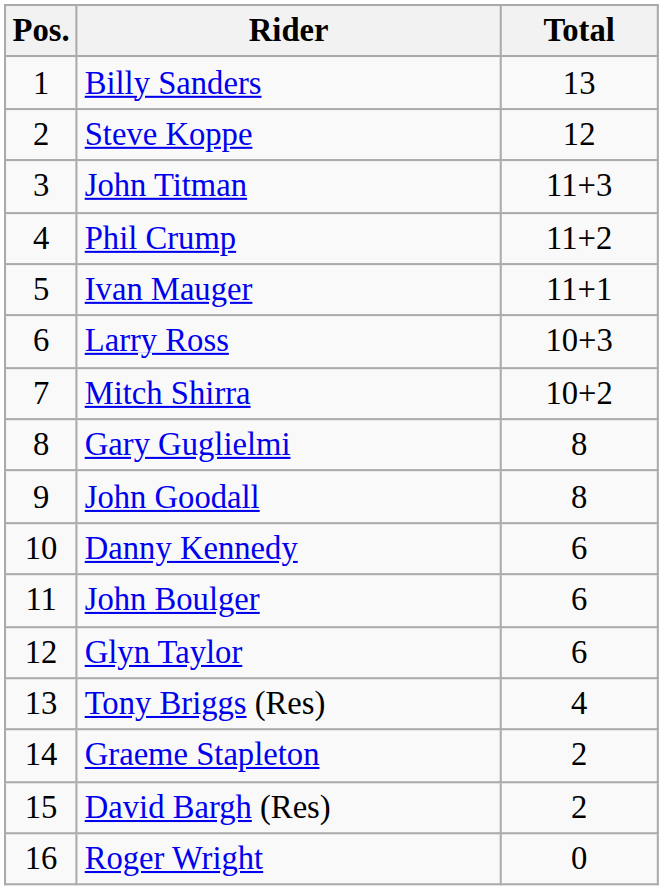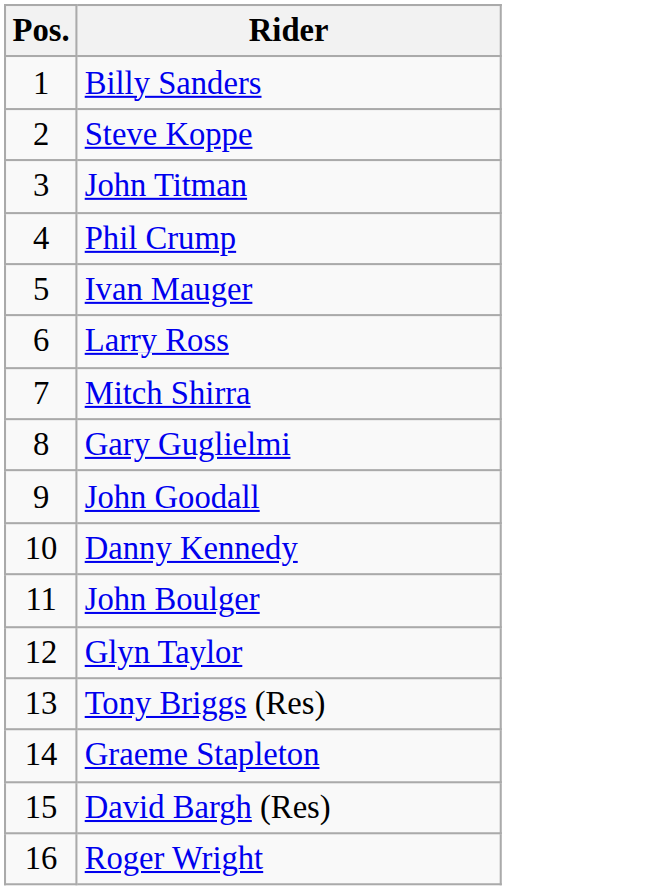 <table class=wikitable>
 <tr>
 <th width=25px>Pos.</th>
 <th width=200px>Rider</th>
-<th width=70px>Total</th>
 </tr>
 <tr align=center >
 <td>1</td>
 <td align=left> <a href='#'>Billy Sanders</a></td>
-<td>13</td>
 </tr>
 <tr align=center >
 <td>2</td>
 <td align=left> <a href='#'>Steve Koppe</a></td>
-<td>12</td>
 </tr>
 <tr align=center >
 <td>3</td>
 <td align=left> <a href='#'>John Titman</a></td>
-<td>11+3</td>
 </tr>
 <tr align=center >
 <td>4</td>
 <td align=left> <a href='#'>Phil Crump</a></td>
-<td>11+2</td>
 </tr>
 <tr align=center >
 <td>5</td>
 <td align=left> <a href='#'>Ivan Mauger</a></td>
-<td>11+1</td>
 </tr>
 <tr align=center >
 <td>6</td>
 <td align=left> <a href='#'>Larry Ross</a></td>
-<td>10+3</td>
 </tr>
 <tr align=center >
 <td>7</td>
 <td align=left> <a href='#'>Mitch Shirra</a></td>
-<td>10+2</td>
 </tr>
 <tr align=center>
 <td>8</td>
 <td align=left> <a href='#'>Gary Guglielmi</a></td>
-<td>8</td>
 </tr>
 <tr align=center>
 <td>9</td>
 <td align=left> <a href='#'>John Goodall</a></td>
-<td>8</td>
 </tr>
 <tr align=center>
 <td>10</td>
 <td align=left> <a href='#'>Danny Kennedy</a></td>
-<td>6</td>
 </tr>
 <tr align=center>
 <td>11</td>
 <td align=left> <a href='#'>John Boulger</a></td>
-<td>6</td>
 </tr>
 <tr align=center>
 <td>12</td>
 <td align=left> <a href='#'>Glyn Taylor</a></td>
-<td>6</td>
 </tr>
 <tr align=center>
 <td>13</td>
 <td align=left> <a href='#'>Tony Briggs</a> (Res)</td>
-<td>4</td>
 </tr>
 <tr align=center>
 <td>14</td>
 <td align=left> <a href='#'>Graeme Stapleton</a></td>
-<td>2</td>
 </tr>
 <tr align=center>
 <td>15</td>
 <td align=left> <a href='#'>David Bargh</a> (Res)</td>
-<td>2</td>
 </tr>
 <tr align=center>
 <td>16</td>
 <td align=left> <a href='#'>Roger Wright</a></td>
-<td>0</td>
 </tr>
 </table>
